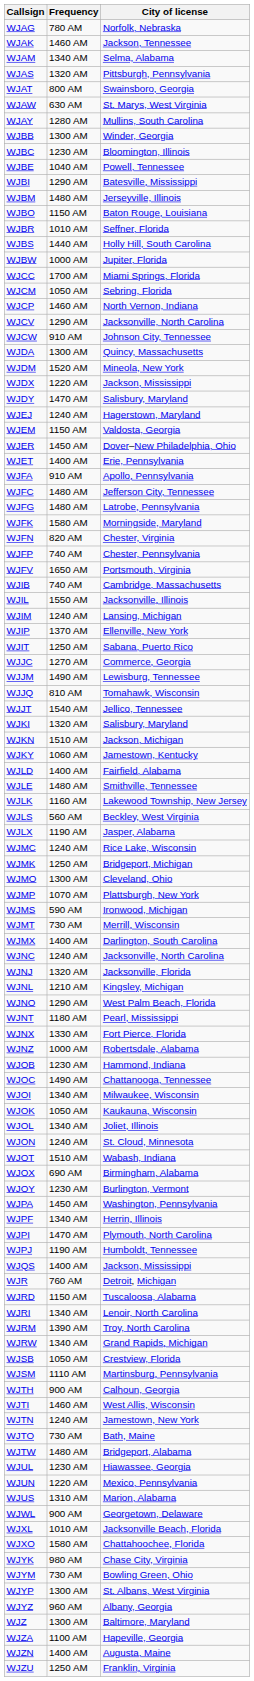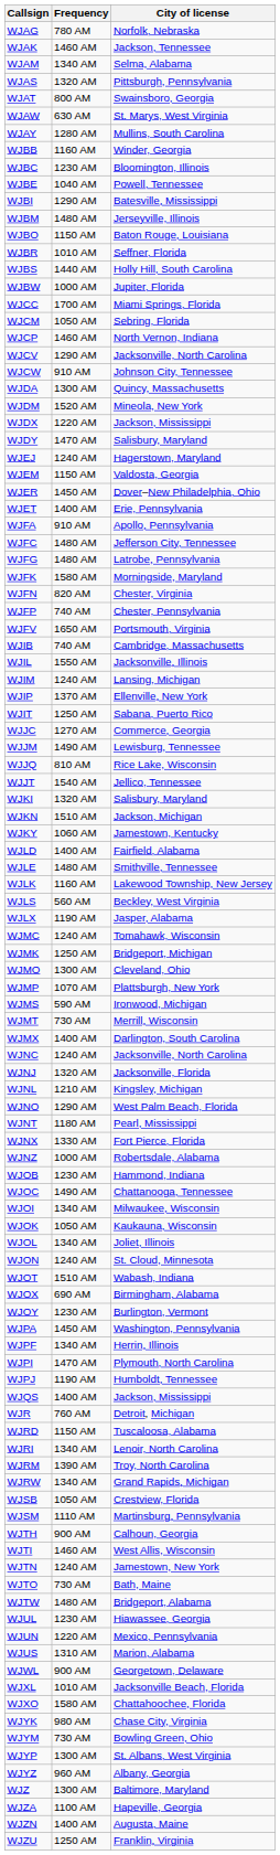 <table class="wikitable sortable">
 <tr>
 <th>Callsign</th>
 <th>Frequency</th>
 <th>City of license</th>
 </tr>
 <tr>
 <td><a href='#'>WJAG</a></td>
 <td>780 AM</td>
 <td><a href='#'>Norfolk, Nebraska</a></td>
 </tr>
 <tr>
 <td><a href='#'>WJAK</a></td>
 <td>1460 AM</td>
 <td><a href='#'>Jackson, Tennessee</a></td>
 </tr>
 <tr>
 <td><a href='#'>WJAM</a></td>
 <td>1340 AM</td>
 <td><a href='#'>Selma, Alabama</a></td>
 </tr>
 <tr>
 <td><a href='#'>WJAS</a></td>
 <td>1320 AM</td>
 <td><a href='#'>Pittsburgh, Pennsylvania</a></td>
 </tr>
 <tr>
 <td><a href='#'>WJAT</a></td>
 <td>800 AM</td>
 <td><a href='#'>Swainsboro, Georgia</a></td>
 </tr>
 <tr>
 <td><a href='#'>WJAW</a></td>
 <td>630 AM</td>
 <td><a href='#'>St. Marys, West Virginia</a></td>
 </tr>
 <tr>
 <td><a href='#'>WJAY</a></td>
 <td>1280 AM</td>
 <td><a href='#'>Mullins, South Carolina</a></td>
 </tr>
 <tr>
 <td><a href='#'>WJBB</a></td>
-<td>1300 AM</td>
+<td>1160 AM</td>
 <td><a href='#'>Winder, Georgia</a></td>
 </tr>
 <tr>
 <td><a href='#'>WJBC</a></td>
 <td>1230 AM</td>
 <td><a href='#'>Bloomington, Illinois</a></td>
 </tr>
 <tr>
 <td><a href='#'>WJBE</a></td>
 <td>1040 AM</td>
 <td><a href='#'>Powell, Tennessee</a></td>
 </tr>
 <tr>
 <td><a href='#'>WJBI</a></td>
 <td>1290 AM</td>
 <td><a href='#'>Batesville, Mississippi</a></td>
 </tr>
 <tr>
 <td><a href='#'>WJBM</a></td>
 <td>1480 AM</td>
 <td><a href='#'>Jerseyville, Illinois</a></td>
 </tr>
 <tr>
 <td><a href='#'>WJBO</a></td>
 <td>1150 AM</td>
 <td><a href='#'>Baton Rouge, Louisiana</a></td>
 </tr>
 <tr>
 <td><a href='#'>WJBR</a></td>
 <td>1010 AM</td>
 <td><a href='#'>Seffner, Florida</a></td>
 </tr>
 <tr>
 <td><a href='#'>WJBS</a></td>
 <td>1440 AM</td>
 <td><a href='#'>Holly Hill, South Carolina</a></td>
 </tr>
 <tr>
 <td><a href='#'>WJBW</a></td>
 <td>1000 AM</td>
 <td><a href='#'>Jupiter, Florida</a></td>
 </tr>
 <tr>
 <td><a href='#'>WJCC</a></td>
 <td>1700 AM</td>
 <td><a href='#'>Miami Springs, Florida</a></td>
 </tr>
 <tr>
 <td><a href='#'>WJCM</a></td>
 <td>1050 AM</td>
 <td><a href='#'>Sebring, Florida</a></td>
 </tr>
 <tr>
 <td><a href='#'>WJCP</a></td>
 <td>1460 AM</td>
 <td><a href='#'>North Vernon, Indiana</a></td>
 </tr>
 <tr>
 <td><a href='#'>WJCV</a></td>
 <td>1290 AM</td>
 <td><a href='#'>Jacksonville, North Carolina</a></td>
 </tr>
 <tr>
 <td><a href='#'>WJCW</a></td>
 <td>910 AM</td>
 <td><a href='#'>Johnson City, Tennessee</a></td>
 </tr>
 <tr>
 <td><a href='#'>WJDA</a></td>
 <td>1300 AM</td>
 <td><a href='#'>Quincy, Massachusetts</a></td>
 </tr>
 <tr>
 <td><a href='#'>WJDM</a></td>
 <td>1520 AM</td>
 <td><a href='#'>Mineola, New York</a></td>
 </tr>
 <tr>
 <td><a href='#'>WJDX</a></td>
 <td>1220 AM</td>
 <td><a href='#'>Jackson, Mississippi</a></td>
 </tr>
 <tr>
 <td><a href='#'>WJDY</a></td>
 <td>1470 AM</td>
 <td><a href='#'>Salisbury, Maryland</a></td>
 </tr>
 <tr>
 <td><a href='#'>WJEJ</a></td>
 <td>1240 AM</td>
 <td><a href='#'>Hagerstown, Maryland</a></td>
 </tr>
 <tr>
 <td><a href='#'>WJEM</a></td>
 <td>1150 AM</td>
 <td><a href='#'>Valdosta, Georgia</a></td>
 </tr>
 <tr>
 <td><a href='#'>WJER</a></td>
 <td>1450 AM</td>
 <td><a href='#'>Dover</a>–<a href='#'>New Philadelphia, Ohio</a></td>
 </tr>
 <tr>
 <td><a href='#'>WJET</a></td>
 <td>1400 AM</td>
 <td><a href='#'>Erie, Pennsylvania</a></td>
 </tr>
 <tr>
 <td><a href='#'>WJFA</a></td>
 <td>910 AM</td>
 <td><a href='#'>Apollo, Pennsylvania</a></td>
 </tr>
 <tr>
 <td><a href='#'>WJFC</a></td>
 <td>1480 AM</td>
 <td><a href='#'>Jefferson City, Tennessee</a></td>
 </tr>
 <tr>
 <td><a href='#'>WJFG</a></td>
 <td>1480 AM</td>
 <td><a href='#'>Latrobe, Pennsylvania</a></td>
 </tr>
 <tr>
 <td><a href='#'>WJFK</a></td>
 <td>1580 AM</td>
 <td><a href='#'>Morningside, Maryland</a></td>
 </tr>
 <tr>
 <td><a href='#'>WJFN</a></td>
 <td>820 AM</td>
 <td><a href='#'>Chester, Virginia</a></td>
 </tr>
 <tr>
 <td><a href='#'>WJFP</a></td>
 <td>740 AM</td>
 <td><a href='#'>Chester, Pennsylvania</a></td>
 </tr>
 <tr>
 <td><a href='#'>WJFV</a></td>
 <td>1650 AM</td>
 <td><a href='#'>Portsmouth, Virginia</a></td>
 </tr>
 <tr>
 <td><a href='#'>WJIB</a></td>
 <td>740 AM</td>
 <td><a href='#'>Cambridge, Massachusetts</a></td>
 </tr>
 <tr>
 <td><a href='#'>WJIL</a></td>
 <td>1550 AM</td>
 <td><a href='#'>Jacksonville, Illinois</a></td>
 </tr>
 <tr>
 <td><a href='#'>WJIM</a></td>
 <td>1240 AM</td>
 <td><a href='#'>Lansing, Michigan</a></td>
 </tr>
 <tr>
 <td><a href='#'>WJIP</a></td>
 <td>1370 AM</td>
 <td><a href='#'>Ellenville, New York</a></td>
 </tr>
 <tr>
 <td><a href='#'>WJIT</a></td>
 <td>1250 AM</td>
 <td><a href='#'>Sabana, Puerto Rico</a></td>
 </tr>
 <tr>
 <td><a href='#'>WJJC</a></td>
 <td>1270 AM</td>
 <td><a href='#'>Commerce, Georgia</a></td>
 </tr>
 <tr>
 <td><a href='#'>WJJM</a></td>
 <td>1490 AM</td>
 <td><a href='#'>Lewisburg, Tennessee</a></td>
 </tr>
 <tr>
 <td><a href='#'>WJJQ</a></td>
 <td>810 AM</td>
-<td><a href='#'>Tomahawk, Wisconsin</a></td>
+<td><a href='#'>Rice Lake, Wisconsin</a></td>
 </tr>
 <tr>
 <td><a href='#'>WJJT</a></td>
 <td>1540 AM</td>
 <td><a href='#'>Jellico, Tennessee</a></td>
 </tr>
 <tr>
 <td><a href='#'>WJKI</a></td>
 <td>1320 AM</td>
 <td><a href='#'>Salisbury, Maryland</a></td>
 </tr>
 <tr>
 <td><a href='#'>WJKN</a></td>
 <td>1510 AM</td>
 <td><a href='#'>Jackson, Michigan</a></td>
 </tr>
 <tr>
 <td><a href='#'>WJKY</a></td>
 <td>1060 AM</td>
 <td><a href='#'>Jamestown, Kentucky</a></td>
 </tr>
 <tr>
 <td><a href='#'>WJLD</a></td>
 <td>1400 AM</td>
 <td><a href='#'>Fairfield, Alabama</a></td>
 </tr>
 <tr>
 <td><a href='#'>WJLE</a></td>
 <td>1480 AM</td>
 <td><a href='#'>Smithville, Tennessee</a></td>
 </tr>
 <tr>
 <td><a href='#'>WJLK</a></td>
 <td>1160 AM</td>
 <td><a href='#'>Lakewood Township, New Jersey</a></td>
 </tr>
 <tr>
 <td><a href='#'>WJLS</a></td>
 <td>560 AM</td>
 <td><a href='#'>Beckley, West Virginia</a></td>
 </tr>
 <tr>
 <td><a href='#'>WJLX</a></td>
 <td>1190 AM</td>
 <td><a href='#'>Jasper, Alabama</a></td>
 </tr>
 <tr>
 <td><a href='#'>WJMC</a></td>
 <td>1240 AM</td>
-<td><a href='#'>Rice Lake, Wisconsin</a></td>
+<td><a href='#'>Tomahawk, Wisconsin</a></td>
 </tr>
 <tr>
 <td><a href='#'>WJMK</a></td>
 <td>1250 AM</td>
 <td><a href='#'>Bridgeport, Michigan</a></td>
 </tr>
 <tr>
 <td><a href='#'>WJMO</a></td>
 <td>1300 AM</td>
 <td><a href='#'>Cleveland, Ohio</a></td>
 </tr>
 <tr>
 <td><a href='#'>WJMP</a></td>
 <td>1070 AM</td>
 <td><a href='#'>Plattsburgh, New York</a></td>
 </tr>
 <tr>
 <td><a href='#'>WJMS</a></td>
 <td>590 AM</td>
 <td><a href='#'>Ironwood, Michigan</a></td>
 </tr>
 <tr>
 <td><a href='#'>WJMT</a></td>
 <td>730 AM</td>
 <td><a href='#'>Merrill, Wisconsin</a></td>
 </tr>
 <tr>
 <td><a href='#'>WJMX</a></td>
 <td>1400 AM</td>
 <td><a href='#'>Darlington, South Carolina</a></td>
 </tr>
 <tr>
 <td><a href='#'>WJNC</a></td>
 <td>1240 AM</td>
 <td><a href='#'>Jacksonville, North Carolina</a></td>
 </tr>
 <tr>
 <td><a href='#'>WJNJ</a></td>
 <td>1320 AM</td>
 <td><a href='#'>Jacksonville, Florida</a></td>
 </tr>
 <tr>
 <td><a href='#'>WJNL</a></td>
 <td>1210 AM</td>
 <td><a href='#'>Kingsley, Michigan</a></td>
 </tr>
 <tr>
 <td><a href='#'>WJNO</a></td>
 <td>1290 AM</td>
 <td><a href='#'>West Palm Beach, Florida</a></td>
 </tr>
 <tr>
 <td><a href='#'>WJNT</a></td>
 <td>1180 AM</td>
 <td><a href='#'>Pearl, Mississippi</a></td>
 </tr>
 <tr>
 <td><a href='#'>WJNX</a></td>
 <td>1330 AM</td>
 <td><a href='#'>Fort Pierce, Florida</a></td>
 </tr>
 <tr>
 <td><a href='#'>WJNZ</a></td>
 <td>1000 AM</td>
 <td><a href='#'>Robertsdale, Alabama</a></td>
 </tr>
 <tr>
 <td><a href='#'>WJOB</a></td>
 <td>1230 AM</td>
 <td><a href='#'>Hammond, Indiana</a></td>
 </tr>
 <tr>
 <td><a href='#'>WJOC</a></td>
 <td>1490 AM</td>
 <td><a href='#'>Chattanooga, Tennessee</a></td>
 </tr>
 <tr>
 <td><a href='#'>WJOI</a></td>
 <td>1340 AM</td>
 <td><a href='#'>Milwaukee, Wisconsin</a></td>
 </tr>
 <tr>
 <td><a href='#'>WJOK</a></td>
 <td>1050 AM</td>
 <td><a href='#'>Kaukauna, Wisconsin</a></td>
 </tr>
 <tr>
 <td><a href='#'>WJOL</a></td>
 <td>1340 AM</td>
 <td><a href='#'>Joliet, Illinois</a></td>
 </tr>
 <tr>
 <td><a href='#'>WJON</a></td>
 <td>1240 AM</td>
 <td><a href='#'>St. Cloud, Minnesota</a></td>
 </tr>
 <tr>
 <td><a href='#'>WJOT</a></td>
 <td>1510 AM</td>
 <td><a href='#'>Wabash, Indiana</a></td>
 </tr>
 <tr>
 <td><a href='#'>WJOX</a></td>
 <td>690 AM</td>
 <td><a href='#'>Birmingham, Alabama</a></td>
 </tr>
 <tr>
 <td><a href='#'>WJOY</a></td>
 <td>1230 AM</td>
 <td><a href='#'>Burlington, Vermont</a></td>
 </tr>
 <tr>
 <td><a href='#'>WJPA</a></td>
 <td>1450 AM</td>
 <td><a href='#'>Washington, Pennsylvania</a></td>
 </tr>
 <tr>
 <td><a href='#'>WJPF</a></td>
 <td>1340 AM</td>
 <td><a href='#'>Herrin, Illinois</a></td>
 </tr>
 <tr>
 <td><a href='#'>WJPI</a></td>
 <td>1470 AM</td>
 <td><a href='#'>Plymouth, North Carolina</a></td>
 </tr>
 <tr>
 <td><a href='#'>WJPJ</a></td>
 <td>1190 AM</td>
 <td><a href='#'>Humboldt, Tennessee</a></td>
 </tr>
 <tr>
 <td><a href='#'>WJQS</a></td>
 <td>1400 AM</td>
 <td><a href='#'>Jackson, Mississippi</a></td>
 </tr>
 <tr>
 <td><a href='#'>WJR</a></td>
 <td>760 AM</td>
 <td><a href='#'>Detroit</a>, <a href='#'>Michigan</a></td>
 </tr>
 <tr>
 <td><a href='#'>WJRD</a></td>
 <td>1150 AM</td>
 <td><a href='#'>Tuscaloosa, Alabama</a></td>
 </tr>
 <tr>
 <td><a href='#'>WJRI</a></td>
 <td>1340 AM</td>
 <td><a href='#'>Lenoir, North Carolina</a></td>
 </tr>
 <tr>
 <td><a href='#'>WJRM</a></td>
 <td>1390 AM</td>
 <td><a href='#'>Troy, North Carolina</a></td>
 </tr>
 <tr>
 <td><a href='#'>WJRW</a></td>
 <td>1340 AM</td>
 <td><a href='#'>Grand Rapids, Michigan</a></td>
 </tr>
 <tr>
 <td><a href='#'>WJSB</a></td>
 <td>1050 AM</td>
 <td><a href='#'>Crestview, Florida</a></td>
 </tr>
 <tr>
 <td><a href='#'>WJSM</a></td>
 <td>1110 AM</td>
 <td><a href='#'>Martinsburg, Pennsylvania</a></td>
 </tr>
 <tr>
 <td><a href='#'>WJTH</a></td>
 <td>900 AM</td>
 <td><a href='#'>Calhoun, Georgia</a></td>
 </tr>
 <tr>
 <td><a href='#'>WJTI</a></td>
 <td>1460 AM</td>
 <td><a href='#'>West Allis, Wisconsin</a></td>
 </tr>
 <tr>
 <td><a href='#'>WJTN</a></td>
 <td>1240 AM</td>
 <td><a href='#'>Jamestown, New York</a></td>
 </tr>
 <tr>
 <td><a href='#'>WJTO</a></td>
 <td>730 AM</td>
 <td><a href='#'>Bath, Maine</a></td>
 </tr>
 <tr>
 <td><a href='#'>WJTW</a></td>
 <td>1480 AM</td>
 <td><a href='#'>Bridgeport, Alabama</a></td>
 </tr>
 <tr>
 <td><a href='#'>WJUL</a></td>
 <td>1230 AM</td>
 <td><a href='#'>Hiawassee, Georgia</a></td>
 </tr>
 <tr>
 <td><a href='#'>WJUN</a></td>
 <td>1220 AM</td>
 <td><a href='#'>Mexico, Pennsylvania</a></td>
 </tr>
 <tr>
 <td><a href='#'>WJUS</a></td>
 <td>1310 AM</td>
 <td><a href='#'>Marion, Alabama</a></td>
 </tr>
 <tr>
 <td><a href='#'>WJWL</a></td>
 <td>900 AM</td>
 <td><a href='#'>Georgetown, Delaware</a></td>
 </tr>
 <tr>
 <td><a href='#'>WJXL</a></td>
 <td>1010 AM</td>
 <td><a href='#'>Jacksonville Beach, Florida</a></td>
 </tr>
 <tr>
 <td><a href='#'>WJXO</a></td>
 <td>1580 AM</td>
 <td><a href='#'>Chattahoochee, Florida</a></td>
 </tr>
 <tr>
 <td><a href='#'>WJYK</a></td>
 <td>980 AM</td>
 <td><a href='#'>Chase City, Virginia</a></td>
 </tr>
 <tr>
 <td><a href='#'>WJYM</a></td>
 <td>730 AM</td>
 <td><a href='#'>Bowling Green, Ohio</a></td>
 </tr>
 <tr>
 <td><a href='#'>WJYP</a></td>
 <td>1300 AM</td>
 <td><a href='#'>St. Albans, West Virginia</a></td>
 </tr>
 <tr>
 <td><a href='#'>WJYZ</a></td>
 <td>960 AM</td>
 <td><a href='#'>Albany, Georgia</a></td>
 </tr>
 <tr>
 <td><a href='#'>WJZ</a></td>
 <td>1300 AM</td>
 <td><a href='#'>Baltimore, Maryland</a></td>
 </tr>
 <tr>
 <td><a href='#'>WJZA</a></td>
 <td>1100 AM</td>
 <td><a href='#'>Hapeville, Georgia</a></td>
 </tr>
 <tr>
 <td><a href='#'>WJZN</a></td>
 <td>1400 AM</td>
 <td><a href='#'>Augusta, Maine</a></td>
 </tr>
 <tr>
 <td><a href='#'>WJZU</a></td>
 <td>1250 AM</td>
 <td><a href='#'>Franklin, Virginia</a></td>
 </tr>
 </table>
